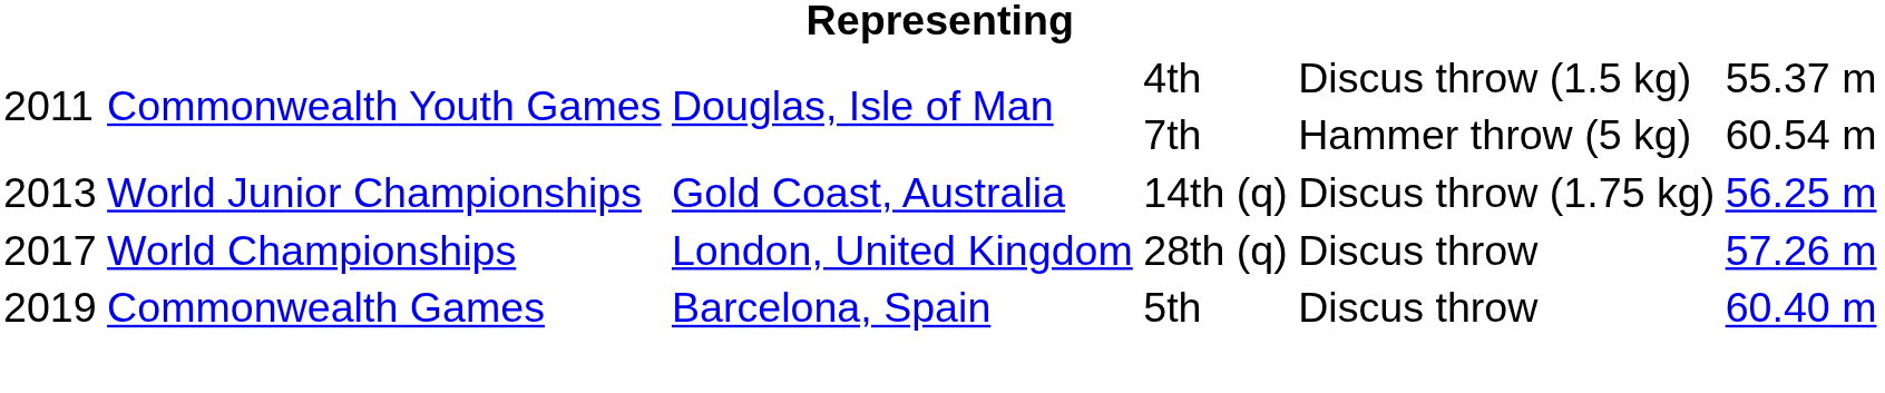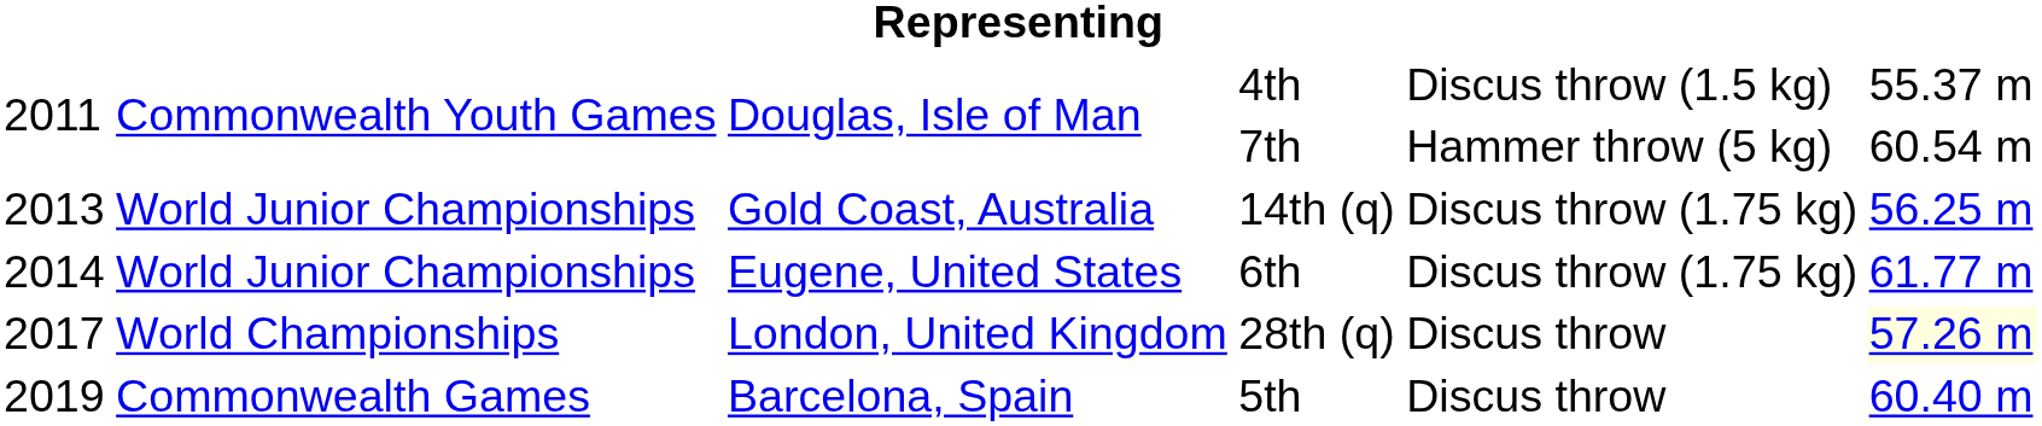 <table>
 <tr>
 <th colspan="6">Representing </th>
 </tr>
 <tr>
 <td rowspan=2>2011</td>
 <td rowspan=2><a href='#'>Commonwealth Youth Games</a></td>
 <td rowspan=2><a href='#'>Douglas, Isle of Man</a></td>
 <td>4th</td>
 <td>Discus throw (1.5 kg)</td>
 <td>55.37 m</td>
 </tr>
 <tr>
 <td>7th</td>
 <td>Hammer throw (5 kg)</td>
 <td>60.54 m</td>
 </tr>
 <tr>
 <td>2013</td>
 <td><a href='#'>World Junior Championships</a></td>
 <td><a href='#'>Gold Coast, Australia</a></td>
 <td>14th (q)</td>
 <td>Discus throw (1.75 kg)</td>
 <td><a href='#'>56.25 m</a></td>
 </tr>
 <tr>
+<td>2014</td>
+<td><a href='#'>World Junior Championships</a></td>
+<td><a href='#'>Eugene, United States</a></td>
+<td>6th</td>
+<td>Discus throw (1.75 kg)</td>
+<td><a href='#'>61.77 m</a></td>
+</tr>
+<tr>
 <td>2017</td>
 <td><a href='#'>World Championships</a></td>
 <td><a href='#'>London, United Kingdom</a></td>
 <td>28th (q)</td>
 <td>Discus throw</td>
-<td><a href='#'>57.26 m</a></td>
+<td style="background: lightyellow;"><a href='#'>57.26 m</a></td>
 </tr>
 <tr>
 <td>2019</td>
 <td><a href='#'>Commonwealth Games</a></td>
 <td><a href='#'>Barcelona, Spain</a></td>
 <td>5th</td>
 <td>Discus throw</td>
 <td><a href='#'>60.40 m</a></td>
 </tr>
 </table>
